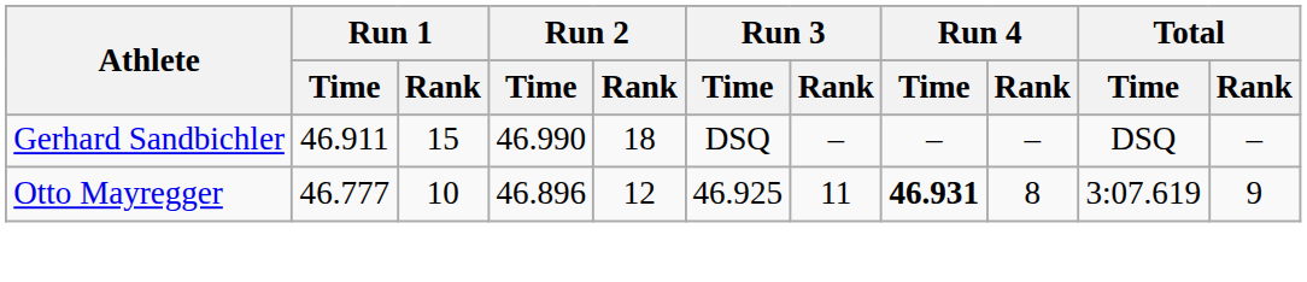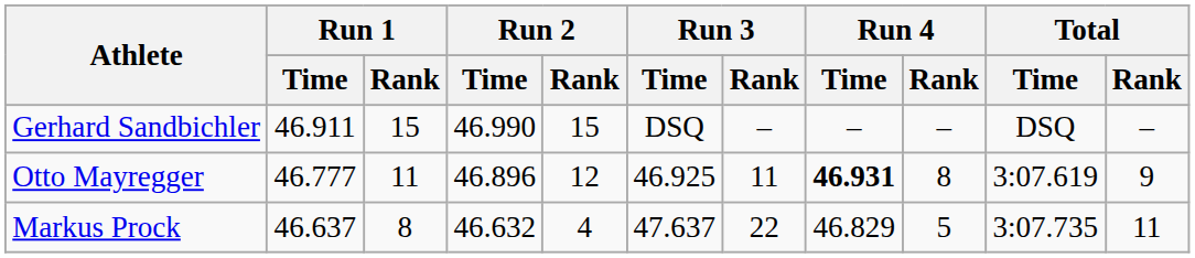 <table class="wikitable" border="1" style="font-size:90%">
 <tr>
 <th rowspan="2">Athlete</th>
 <th colspan="2">Run 1</th>
 <th colspan="2">Run 2</th>
 <th colspan="2">Run 3</th>
 <th colspan="2">Run 4</th>
 <th colspan="2">Total</th>
 </tr>
 <tr>
 <th>Time</th>
 <th>Rank</th>
 <th>Time</th>
 <th>Rank</th>
 <th>Time</th>
 <th>Rank</th>
 <th>Time</th>
 <th>Rank</th>
 <th>Time</th>
 <th>Rank</th>
 </tr>
 <tr>
 <td><a href='#'>Gerhard Sandbichler</a></td>
 <td align="center">46.911</td>
 <td align="center">15</td>
 <td align="center">46.990</td>
-<td align="center">18</td>
+<td align="center">15</td>
 <td align="center">DSQ</td>
 <td align="center">–</td>
 <td align="center">–</td>
 <td align="center">–</td>
 <td align="center">DSQ</td>
 <td align="center">–</td>
 </tr>
 <tr>
 <td><a href='#'>Otto Mayregger</a></td>
 <td align="center">46.777</td>
-<td align="center">10</td>
+<td align="center">11</td>
 <td align="center">46.896</td>
 <td align="center">12</td>
 <td align="center">46.925</td>
 <td align="center">11</td>
 <td align="center"><strong>46.931</strong></td>
 <td align="center">8</td>
 <td align="center">3:07.619</td>
 <td align="center">9</td>
 </tr>
+<tr>
+<td><a href='#'>Markus Prock</a></td>
+<td align="center">46.637</td>
+<td align="center">8</td>
+<td align="center">46.632</td>
+<td align="center">4</td>
+<td align="center">47.637</td>
+<td align="center">22</td>
+<td align="center">46.829</td>
+<td align="center">5</td>
+<td align="center">3:07.735</td>
+<td align="center">11</td>
+</tr>
 </table>
